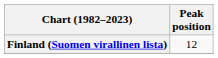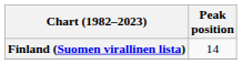 <table class="wikitable sortable plainrowheaders" style="text-align:center">
 <tr>
 <th scope="col">Chart (1982–2023)</th>
 <th scope="col">Peak<br>position</th>
 </tr>
 <tr>
 <th scope="row">Finland (<a href='#'>Suomen virallinen lista</a>)</th>
-<td>12</td>
+<td>14</td>
 </tr>
 <tr>
 </tr>
 <tr>
 </tr>
 <tr>
 </tr>
 </table>
